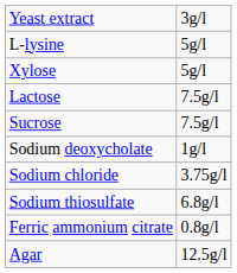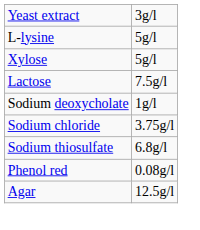 <table class="wikitable">
 <tr>
 <td><a href='#'>Yeast extract</a></td>
 <td>3g/l</td>
 </tr>
 <tr>
 <td>L-<a href='#'>lysine</a></td>
 <td>5g/l</td>
 </tr>
 <tr>
 <td><a href='#'>Xylose</a></td>
 <td>5g/l</td>
 </tr>
 <tr>
 <td><a href='#'>Lactose</a></td>
 <td>7.5g/l</td>
 </tr>
 <tr>
-<td><a href='#'>Sucrose</a></td>
-<td>7.5g/l</td>
-</tr>
-<tr>
 <td>Sodium <a href='#'>deoxycholate</a></td>
 <td>1g/l</td>
 </tr>
 <tr>
 <td><a href='#'>Sodium chloride</a></td>
 <td>3.75g/l</td>
 </tr>
 <tr>
 <td><a href='#'>Sodium thiosulfate</a></td>
 <td>6.8g/l</td>
 </tr>
 <tr>
-<td><a href='#'>Ferric</a> <a href='#'>ammonium</a> <a href='#'>citrate</a></td>
-<td>0.8g/l</td>
+<td><a href='#'>Phenol red</a></td>
+<td>0.08g/l</td>
 </tr>
 <tr>
 <td><a href='#'>Agar</a></td>
 <td>12.5g/l</td>
 </tr>
 </table>
